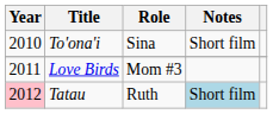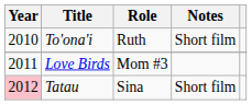 <table class="wikitable sortable">
 <tr>
 <th>Year</th>
 <th>Title</th>
 <th>Role</th>
 <th class="unsortable">Notes</th>
 <th class="unsortable"></th>
 </tr>
 <tr>
 <td>2010</td>
 <td><em>To'ona'i</em></td>
-<td>Sina</td>
+<td>Ruth</td>
 <td>Short film</td>
 <td align="center"></td>
 </tr>
 <tr>
 </tr>
 <tr>
 <td>2011</td>
 <td><em><a href='#'>Love Birds</a></em></td>
 <td>Mom #3</td>
 <td></td>
 <td align="center"></td>
 </tr>
 <tr>
 <td style="background: pink;">2012</td>
 <td><em>Tatau</em></td>
-<td>Ruth</td>
-<td style="background: lightblue;">Short film</td>
+<td>Sina</td>
+<td>Short film</td>
 <td align="center"></td>
 </tr>
 </table>
